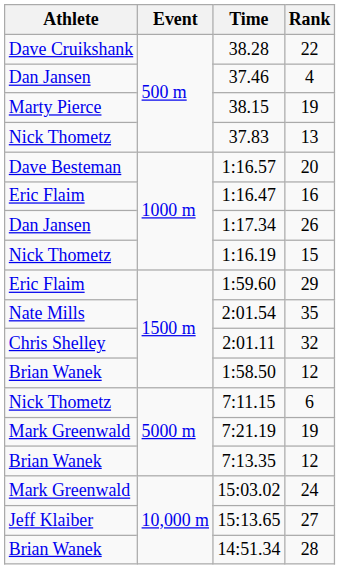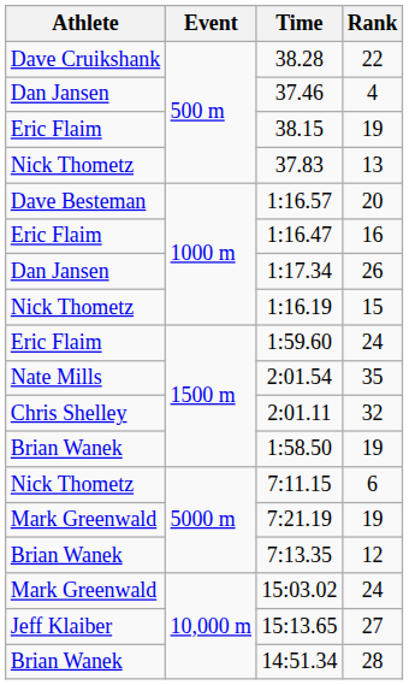 <table class=wikitable  style=font-size:90%;text-align:center>
 <tr>
 <th>Athlete</th>
 <th>Event</th>
 <th>Time</th>
 <th>Rank</th>
 </tr>
 <tr>
 <td align=left><a href='#'>Dave Cruikshank</a></td>
 <td align=left rowspan=4><a href='#'>500 m</a></td>
 <td>38.28</td>
 <td>22</td>
 </tr>
 <tr>
 <td align=left><a href='#'>Dan Jansen</a></td>
 <td>37.46</td>
 <td>4</td>
 </tr>
 <tr>
-<td align=left><a href='#'>Marty Pierce</a></td>
+<td align=left><a href='#'>Eric Flaim</a></td>
 <td>38.15</td>
 <td>19</td>
 </tr>
 <tr>
 <td align=left><a href='#'>Nick Thometz</a></td>
 <td>37.83</td>
 <td>13</td>
 </tr>
 <tr>
 <td align=left><a href='#'>Dave Besteman</a></td>
 <td align=left rowspan=4><a href='#'>1000 m</a></td>
 <td>1:16.57</td>
 <td>20</td>
 </tr>
 <tr>
 <td align=left><a href='#'>Eric Flaim</a></td>
 <td>1:16.47</td>
 <td>16</td>
 </tr>
 <tr>
 <td align=left><a href='#'>Dan Jansen</a></td>
 <td>1:17.34</td>
 <td>26</td>
 </tr>
 <tr>
 <td align=left><a href='#'>Nick Thometz</a></td>
 <td>1:16.19</td>
 <td>15</td>
 </tr>
 <tr>
 <td align=left><a href='#'>Eric Flaim</a></td>
 <td align=left rowspan=4><a href='#'>1500 m</a></td>
 <td>1:59.60</td>
-<td>29</td>
+<td>24</td>
 </tr>
 <tr>
 <td align=left><a href='#'>Nate Mills</a></td>
 <td>2:01.54</td>
 <td>35</td>
 </tr>
 <tr>
 <td align=left><a href='#'>Chris Shelley</a></td>
 <td>2:01.11</td>
 <td>32</td>
 </tr>
 <tr>
 <td align=left><a href='#'>Brian Wanek</a></td>
 <td>1:58.50</td>
-<td>12</td>
+<td>19</td>
 </tr>
 <tr>
 <td align=left><a href='#'>Nick Thometz</a></td>
 <td align=left rowspan=3><a href='#'>5000 m</a></td>
 <td>7:11.15</td>
 <td>6</td>
 </tr>
 <tr>
 <td align=left><a href='#'>Mark Greenwald</a></td>
 <td>7:21.19</td>
 <td>19</td>
 </tr>
 <tr>
 <td align=left><a href='#'>Brian Wanek</a></td>
 <td>7:13.35</td>
 <td>12</td>
 </tr>
 <tr>
 <td align=left><a href='#'>Mark Greenwald</a></td>
 <td align=left rowspan=3><a href='#'>10,000 m</a></td>
 <td>15:03.02</td>
 <td>24</td>
 </tr>
 <tr>
 <td align=left><a href='#'>Jeff Klaiber</a></td>
 <td>15:13.65</td>
 <td>27</td>
 </tr>
 <tr>
 <td align=left><a href='#'>Brian Wanek</a></td>
 <td>14:51.34</td>
 <td>28</td>
 </tr>
 </table>
